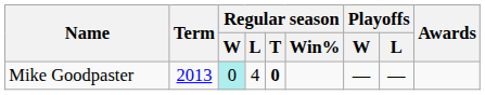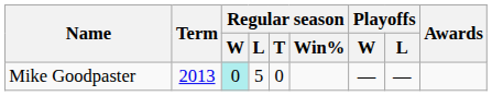 <table class="wikitable" style="text-align:center">
 <tr>
 <th rowspan="2" style="width:140px;">Name</th>
 <th rowspan="2">Term</th>
 <th colspan="4">Regular season</th>
 <th colspan="2">Playoffs</th>
 <th rowspan="2">Awards</th>
 </tr>
 <tr>
 <th>W</th>
 <th>L</th>
 <th>T</th>
 <th>Win%</th>
 <th>W</th>
 <th>L</th>
 </tr>
 <tr>
 <td align=left>Mike Goodpaster</td>
 <td><a href='#'>2013</a></td>
 <td style="background: paleturquoise;">0</td>
-<td>4</td>
-<td><strong>0</strong></td>
+<td>5</td>
+<td>0</td>
 <td></td>
 <td>—</td>
 <td>—</td>
 <td></td>
 </tr>
 </table>
